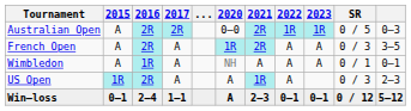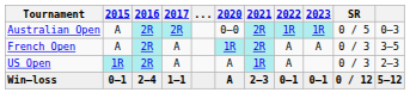 <table class=wikitable style=text-align:center>
 <tr>
 <th>Tournament</th>
 <th><a href='#'>2015</a></th>
 <th><a href='#'>2016</a></th>
 <th><a href='#'>2017</a></th>
 <th>...</th>
 <th><a href='#'>2020</a></th>
 <th><a href='#'>2021</a></th>
 <th><a href='#'>2022</a></th>
 <th><a href='#'>2023</a></th>
 <th>SR</th>
 <th></th>
 </tr>
 <tr>
 <td align=left><a href='#'>Australian Open</a></td>
 <td>A</td>
 <td bgcolor=afeeee><a href='#'>2R</a></td>
 <td bgcolor=afeeee><a href='#'>2R</a></td>
 <td></td>
 <td>0–0</td>
 <td bgcolor=afeeee><a href='#'>2R</a></td>
 <td bgcolor=afeeee><a href='#'>1R</a></td>
 <td bgcolor=afeeee><a href='#'>1R</a></td>
 <td>0 / 5</td>
 <td>0–3</td>
 </tr>
 <tr>
 <td align=left><a href='#'>French Open</a></td>
 <td>A</td>
 <td bgcolor=afeeee><a href='#'>2R</a></td>
 <td>A</td>
 <td></td>
 <td bgcolor=afeeee><a href='#'>1R</a></td>
 <td bgcolor=afeeee><a href='#'>2R</a></td>
 <td>A</td>
 <td>A</td>
 <td>0 / 3</td>
 <td>3–5</td>
 </tr>
 <tr>
-<td align=left><a href='#'>Wimbledon</a></td>
-<td>A</td>
-<td bgcolor=afeeee><a href='#'>1R</a></td>
-<td>A</td>
-<td></td>
-<td style=color:#767676>NH</td>
-<td>A</td>
-<td>A</td>
-<td>A</td>
-<td>0 / 1</td>
-<td>0–1</td>
-</tr>
-<tr>
 <td align=left><a href='#'>US Open</a></td>
 <td bgcolor=afeeee><a href='#'>1R</a></td>
 <td bgcolor=afeeee><a href='#'>2R</a></td>
 <td>A</td>
 <td></td>
 <td>A</td>
 <td bgcolor=afeeee><a href='#'>1R</a></td>
 <td>A</td>
 <td></td>
 <td>0 / 3</td>
 <td>2–3</td>
 </tr>
 <tr style=background:#efefef;font-weight:bold>
 <td align=left>Win–loss</td>
 <td>0–1</td>
 <td>2–4</td>
 <td>1–1</td>
 <td></td>
 <td>A</td>
 <td>2–3</td>
 <td>0–1</td>
 <td>0–1</td>
 <td>0 / 12</td>
 <td>5–12</td>
 </tr>
 </table>
